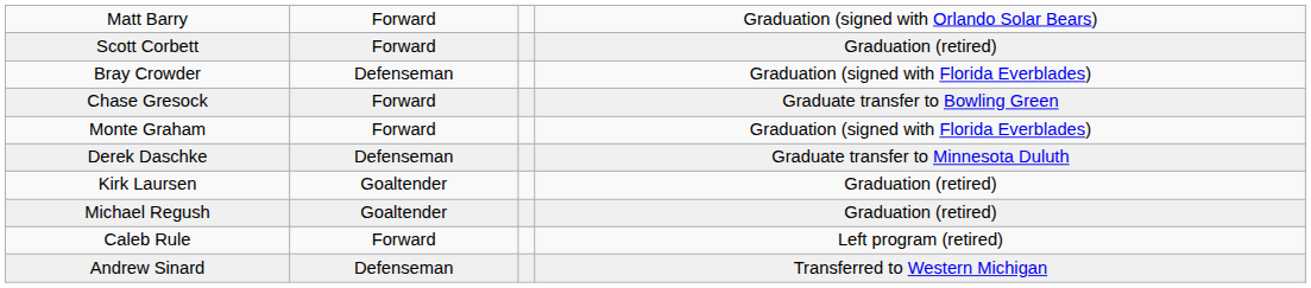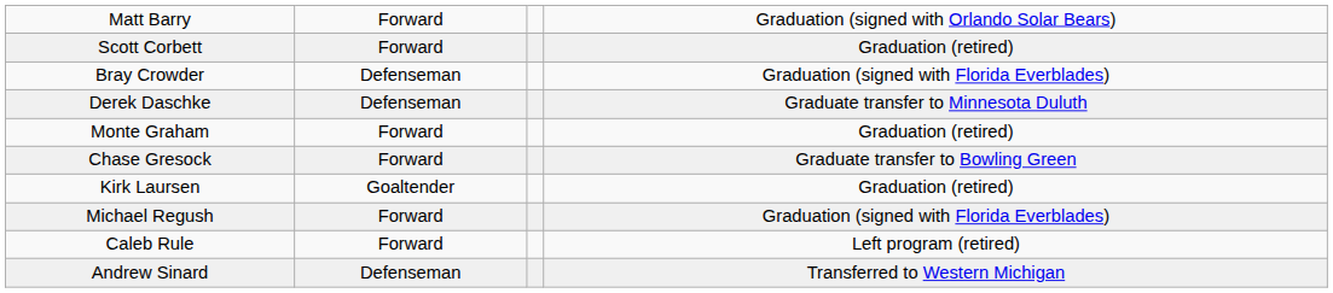 <table class="wikitable" width="60%">
 <tr align="center" bgcolor="">
 <td>Matt Barry</td>
 <td>Forward</td>
 <td></td>
 <td>Graduation (signed with <a href='#'>Orlando Solar Bears</a>)</td>
 </tr>
 <tr align="center" bgcolor="f0f0f0">
 <td>Scott Corbett</td>
 <td>Forward</td>
 <td></td>
 <td>Graduation (retired)</td>
 </tr>
 <tr align="center" bgcolor="">
 <td>Bray Crowder</td>
 <td>Defenseman</td>
 <td></td>
 <td>Graduation (signed with <a href='#'>Florida Everblades</a>)</td>
 </tr>
 <tr align="center" bgcolor="f0f0f0">
-<td>Chase Gresock</td>
-<td>Forward</td>
+<td>Derek Daschke</td>
+<td>Defenseman</td>
 <td></td>
-<td>Graduate transfer to <a href='#'>Bowling Green</a></td>
+<td>Graduate transfer to <a href='#'>Minnesota Duluth</a></td>
 </tr>
 <tr align="center" bgcolor="">
 <td>Monte Graham</td>
 <td>Forward</td>
 <td></td>
-<td>Graduation (signed with <a href='#'>Florida Everblades</a>)</td>
+<td>Graduation (retired)</td>
 </tr>
 <tr align="center" bgcolor="f0f0f0">
-<td>Derek Daschke</td>
-<td>Defenseman</td>
+<td>Chase Gresock</td>
+<td>Forward</td>
 <td></td>
-<td>Graduate transfer to <a href='#'>Minnesota Duluth</a></td>
+<td>Graduate transfer to <a href='#'>Bowling Green</a></td>
 </tr>
 <tr align="center" bgcolor="">
 <td>Kirk Laursen</td>
 <td>Goaltender</td>
 <td></td>
 <td>Graduation (retired)</td>
 </tr>
 <tr align="center" bgcolor="f0f0f0">
 <td>Michael Regush</td>
-<td>Goaltender</td>
+<td>Forward</td>
 <td></td>
-<td>Graduation (retired)</td>
+<td>Graduation (signed with <a href='#'>Florida Everblades</a>)</td>
 </tr>
 <tr align="center" bgcolor="">
 <td>Caleb Rule</td>
 <td>Forward</td>
 <td></td>
 <td>Left program (retired)</td>
 </tr>
 <tr align="center" bgcolor="f0f0f0">
 <td>Andrew Sinard</td>
 <td>Defenseman</td>
 <td></td>
 <td>Transferred to <a href='#'>Western Michigan</a></td>
 </tr>
 </table>
